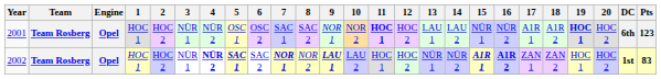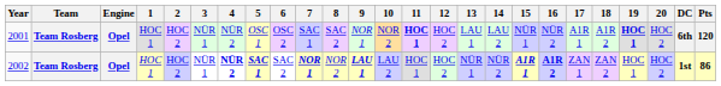 <table class="wikitable" style="text-align:center; font-size:85%">
 <tr>
 <th>Year</th>
 <th>Team</th>
 <th>Engine</th>
 <th>1</th>
 <th>2</th>
 <th>3</th>
 <th>4</th>
 <th>5</th>
 <th>6</th>
 <th>7</th>
 <th>8</th>
 <th>9</th>
 <th>10</th>
 <th>11</th>
 <th>12</th>
 <th>13</th>
 <th>14</th>
 <th>15</th>
 <th>16</th>
 <th>17</th>
 <th>18</th>
 <th>19</th>
 <th>20</th>
 <th>DC</th>
 <th>Pts</th>
 </tr>
 <tr>
 <td><a href='#'>2001</a></td>
 <th nowrap><a href='#'>Team Rosberg</a></th>
 <th><a href='#'>Opel</a></th>
 <td style="background:#DFDFDF;"><a href='#'>HOC<br>1</a><br></td>
 <td style="background:#EFCFFF;"><a href='#'>HOC<br>2</a><br></td>
 <td style="background:#DFFFDF;"><a href='#'>NÜR<br>1</a><br></td>
 <td style="background:#DFFFDF;"><a href='#'>NÜR<br>2</a><br></td>
 <td style="background:#FFFFBF;"><em><a href='#'>OSC<br>1</a></em><br></td>
 <td style="background:#EFCFFF;"><a href='#'>OSC<br>2</a><br></td>
 <td style="background:#CFCFFF;"><a href='#'>SAC<br>1</a><br></td>
 <td style="background:#EFCFFF;"><a href='#'>SAC<br>2</a><br></td>
 <td style="background:#DFFFDF;"><em><a href='#'>NOR<br>1</a></em><br></td>
 <td style="background:#FFDF9F;"><a href='#'>NOR<br>2</a><br></td>
 <td style="background:#EFCFFF;"><strong><a href='#'>HOC<br>1</a><br></strong></td>
 <td style="background:#EFCFFF;"><a href='#'>HOC<br>2</a><br></td>
 <td style="background:#DFFFDF;"><a href='#'>LAU<br>1</a><br></td>
 <td style="background:#DFFFDF;"><a href='#'>LAU<br>2</a><br></td>
 <td style="background:#CFCFFF;"><a href='#'>NÜR<br>1</a><br></td>
 <td style="background:#CFCFFF;"><a href='#'>NÜR<br>2</a><br></td>
 <td style="background:#DFFFDF;"><a href='#'>A1R<br>1</a><br></td>
 <td style="background:#DFFFDF;"><a href='#'>A1R<br>2</a><br></td>
 <td style="background:#DFDFDF;"><strong><a href='#'>HOC<br>1</a></strong><br></td>
 <td style="background:#DFDFDF;"><a href='#'>HOC<br>2</a><br></td>
 <th>6th</th>
-<th>123</th>
+<th>120</th>
 </tr>
 <tr>
 <td><a href='#'>2002</a></td>
 <th nowrap><a href='#'>Team Rosberg</a></th>
 <th><a href='#'>Opel</a></th>
 <td style="background:#FFFFBF;"><em><a href='#'>HOC<br>1</a></em><br></td>
 <td style="background:#CFCFFF;"><a href='#'>HOC<br>2</a><br></td>
 <td style="background:#FFFFFF;"><a href='#'>NÜR<br>1</a><br></td>
 <td style="background:#FFFFFF;"><strong><a href='#'>NÜR<br>2</a></strong><br></td>
 <td style="background:#FFFFBF;"><strong><em><a href='#'>SAC<br>1</a></em></strong><br></td>
 <td style="background:#FFFFFF;"><a href='#'>SAC<br>2</a><br></td>
 <td style="background:#FFFFBF;"><strong><em><a href='#'>NOR<br>1</a></em></strong><br></td>
 <td style="background:#FFFFBF;"><em><a href='#'>NOR<br>2</a></em><br></td>
 <td style="background:#FFFFBF;"><strong><em><a href='#'>LAU<br>1</a></em></strong><br></td>
 <td style="background:#CFCFFF;"><a href='#'>LAU<br>2</a><br></td>
 <td style="background:#DFDFDF;"><a href='#'>HOC<br>1</a><br></td>
 <td style="background:#DFFFDF;"><a href='#'>HOC<br>2</a><br></td>
 <td style="background:#CFCFFF;"><a href='#'>NÜR<br>1</a><br></td>
 <td style="background:#CFCFFF;"><a href='#'>NÜR<br>2</a><br></td>
 <td style="background:#FFFFBF;"><strong><em><a href='#'>A1R<br>1</a></em></strong><br></td>
 <td style="background:#CFCFFF;"><strong><a href='#'>A1R<br>2</a></strong><br></td>
 <td style="background:#EFCFFF;"><a href='#'>ZAN<br>1</a><br></td>
 <td style="background:#EFCFFF;"><a href='#'>ZAN<br>2</a><br></td>
 <td style="background:#FFFFBF;"><a href='#'>HOC<br>1</a><br></td>
 <td style="background:#CFCFFF;"><a href='#'>HOC<br>2</a><br></td>
 <th style="background:#FFFFBF;">1st</th>
-<th style="background:#FFFFBF;">83</th>
+<th style="background:#FFFFBF;">86</th>
 </tr>
 </table>
